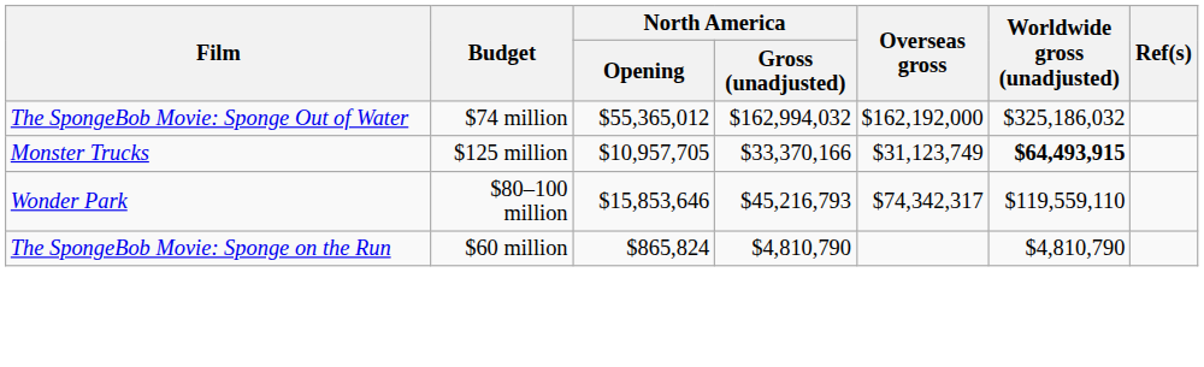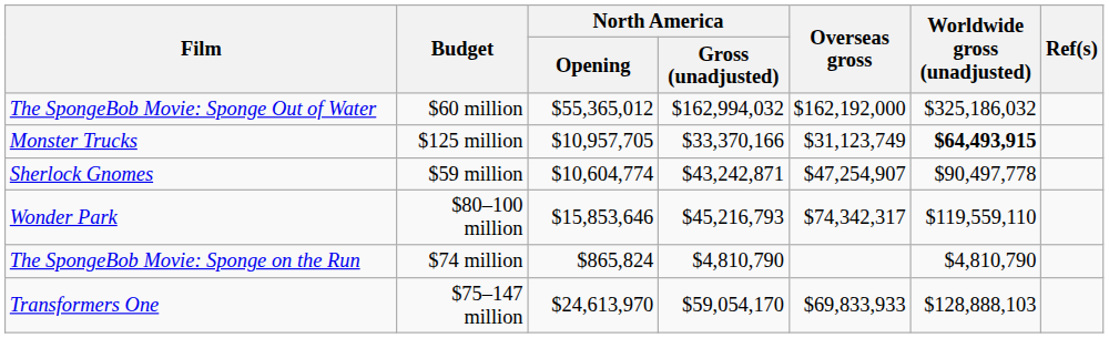 <table class="sortable wikitable" style="text-align: right;">
 <tr>
 <th rowspan="2" width="300">Film</th>
 <th rowspan="2" width="95">Budget</th>
 <th colspan="2">North America</th>
 <th rowspan="2">Overseas<br>gross</th>
 <th rowspan="2" width="95">Worldwide gross<br>(unadjusted)</th>
 <th rowspan="2">Ref(s)</th>
 </tr>
 <tr>
 <th width="95">Opening</th>
 <th width="95">Gross<br>(unadjusted)</th>
 </tr>
 <tr>
 <td style="text-align:left;"><em><a href='#'>The SpongeBob Movie: Sponge Out of Water</a></em></td>
-<td>$74 million</td>
+<td>$60 million</td>
 <td>$55,365,012</td>
 <td>$162,994,032</td>
 <td>$162,192,000</td>
 <td>$325,186,032</td>
 <td></td>
 </tr>
 <tr>
 <td style="text-align:left;"><em><a href='#'>Monster Trucks</a></em></td>
 <td>$125 million</td>
 <td>$10,957,705</td>
 <td>$33,370,166</td>
 <td>$31,123,749</td>
 <td><strong>$64,493,915</strong></td>
 <td></td>
 </tr>
 <tr>
+<td style="text-align:left;"><em><a href='#'>Sherlock Gnomes</a></em></td>
+<td>$59 million</td>
+<td>$10,604,774</td>
+<td>$43,242,871</td>
+<td>$47,254,907</td>
+<td>$90,497,778</td>
+<td></td>
+</tr>
+<tr>
 <td style="text-align:left;"><em><a href='#'>Wonder Park</a></em></td>
 <td>$80–100 million</td>
 <td>$15,853,646</td>
 <td>$45,216,793</td>
 <td>$74,342,317</td>
 <td>$119,559,110</td>
 <td></td>
 </tr>
 <tr>
 <td style="text-align:left;"><em><a href='#'>The SpongeBob Movie: Sponge on the Run</a></em></td>
-<td>$60 million</td>
+<td>$74 million</td>
 <td>$865,824</td>
 <td>$4,810,790</td>
 <td></td>
 <td>$4,810,790</td>
 <td></td>
 </tr>
+<tr>
+<td style="text-align:left;"><em><a href='#'>Transformers One</a></em></td>
+<td>$75–147 million</td>
+<td>$24,613,970</td>
+<td>$59,054,170</td>
+<td>$69,833,933</td>
+<td>$128,888,103</td>
+<td></td>
+</tr>
 </table>
